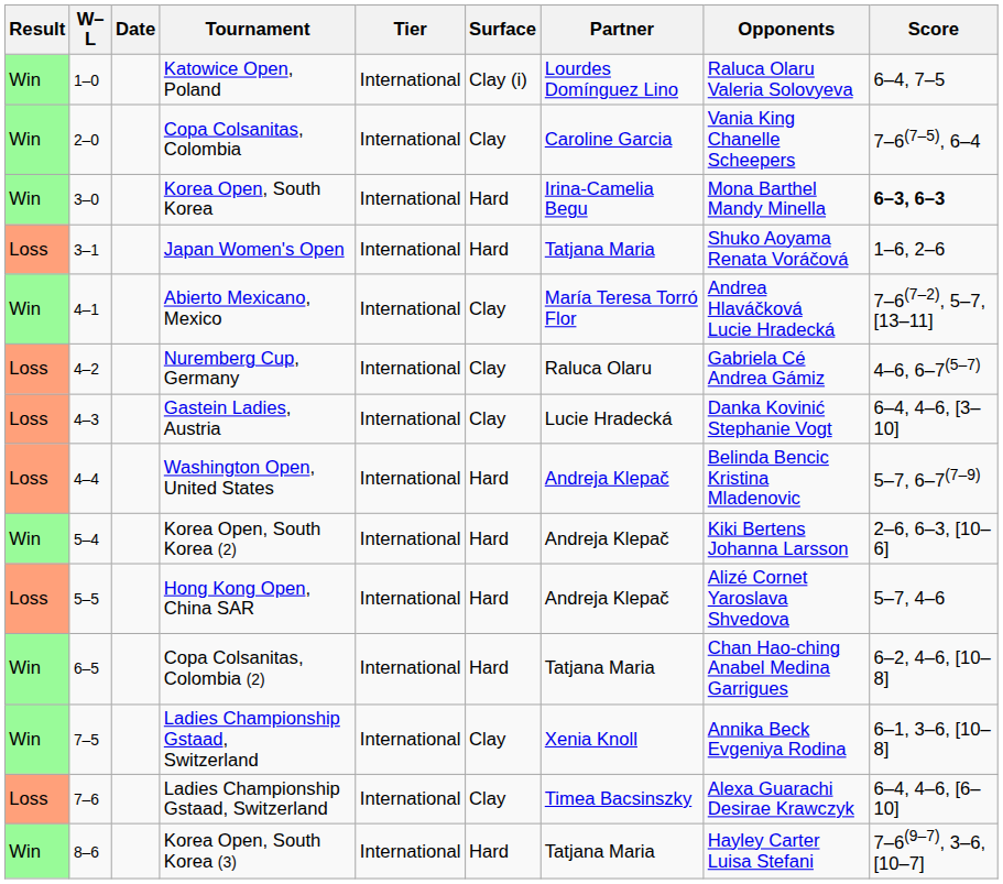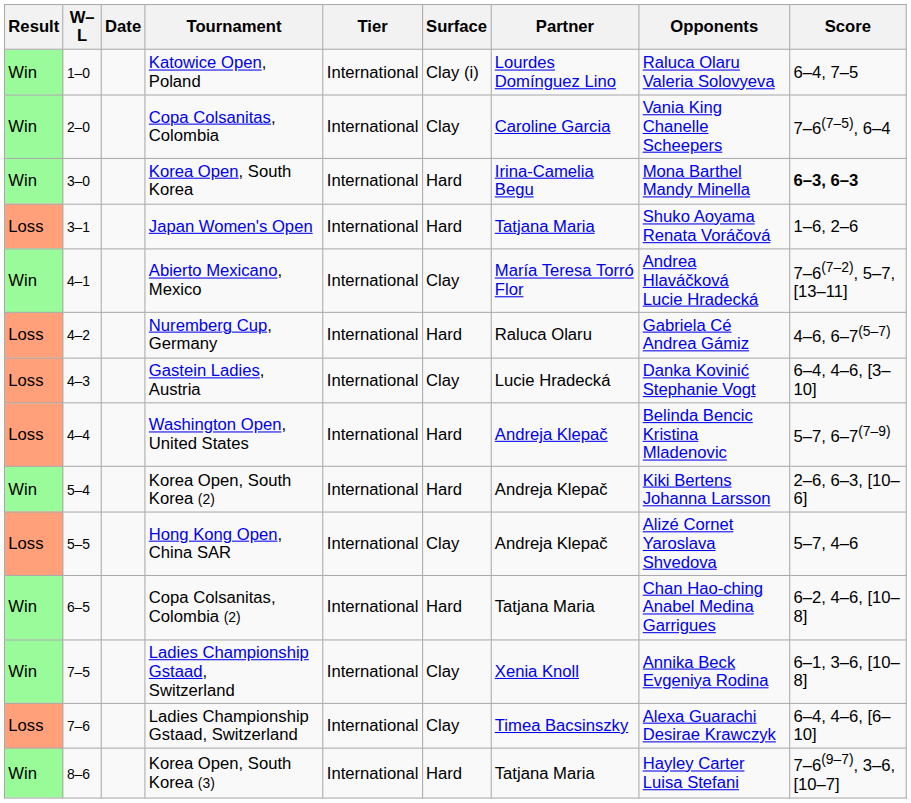 <table class="sortable wikitable">
 <tr>
 <th>Result</th>
 <th class="unsortable">W–L</th>
 <th>Date</th>
 <th>Tournament</th>
 <th>Tier</th>
 <th>Surface</th>
 <th>Partner</th>
 <th>Opponents</th>
 <th class="unsortable">Score</th>
 </tr>
 <tr>
 <td bgcolor=99FB99>Win</td>
 <td><small>1–0</small></td>
 <td><a href='#'></a></td>
 <td><a href='#'>Katowice Open</a>, Poland</td>
 <td>International</td>
 <td>Clay (i)</td>
 <td> <a href='#'>Lourdes Domínguez Lino</a></td>
 <td> <a href='#'>Raluca Olaru</a> <br>  <a href='#'>Valeria Solovyeva</a></td>
 <td>6–4, 7–5</td>
 </tr>
 <tr>
 <td bgcolor=99FB99>Win</td>
 <td><small>2–0</small></td>
 <td><a href='#'></a></td>
 <td><a href='#'>Copa Colsanitas</a>, Colombia</td>
 <td>International</td>
 <td>Clay</td>
 <td> <a href='#'>Caroline Garcia</a></td>
 <td> <a href='#'>Vania King</a> <br>  <a href='#'>Chanelle Scheepers</a></td>
 <td>7–6<sup>(7–5)</sup>, 6–4</td>
 </tr>
 <tr>
 <td bgcolor=99FB99>Win</td>
 <td><small>3–0</small></td>
 <td><a href='#'></a></td>
 <td><a href='#'>Korea Open</a>, South Korea</td>
 <td>International</td>
 <td>Hard</td>
 <td> <a href='#'>Irina-Camelia Begu</a></td>
 <td> <a href='#'>Mona Barthel</a> <br>  <a href='#'>Mandy Minella</a></td>
 <td><strong>6–3, 6–3</strong></td>
 </tr>
 <tr>
 <td bgcolor=FFA07A>Loss</td>
 <td><small>3–1</small></td>
 <td><a href='#'></a></td>
 <td><a href='#'>Japan Women's Open</a></td>
 <td>International</td>
 <td>Hard</td>
 <td> <a href='#'>Tatjana Maria</a></td>
 <td> <a href='#'>Shuko Aoyama</a> <br>  <a href='#'>Renata Voráčová</a></td>
 <td>1–6, 2–6</td>
 </tr>
 <tr>
 <td bgcolor=99FB99>Win</td>
 <td><small>4–1</small></td>
 <td><a href='#'></a></td>
 <td><a href='#'>Abierto Mexicano</a>, Mexico</td>
 <td>International</td>
 <td>Clay</td>
 <td> <a href='#'>María Teresa Torró Flor</a></td>
 <td> <a href='#'>Andrea Hlaváčková</a> <br>  <a href='#'>Lucie Hradecká</a></td>
 <td>7–6<sup>(7–2)</sup>, 5–7, [13–11]</td>
 </tr>
 <tr>
 <td bgcolor=FFA07A>Loss</td>
 <td><small>4–2</small></td>
 <td><a href='#'></a></td>
 <td><a href='#'>Nuremberg Cup</a>, Germany</td>
 <td>International</td>
-<td>Clay</td>
+<td>Hard</td>
 <td> Raluca Olaru</td>
 <td> <a href='#'>Gabriela Cé</a> <br>  <a href='#'>Andrea Gámiz</a></td>
 <td>4–6, 6–7<sup>(5–7)</sup></td>
 </tr>
 <tr>
 <td bgcolor=ffa07a>Loss</td>
 <td><small>4–3</small></td>
 <td><a href='#'></a></td>
 <td><a href='#'>Gastein Ladies</a>, Austria</td>
 <td>International</td>
 <td>Clay</td>
 <td> Lucie Hradecká</td>
 <td> <a href='#'>Danka Kovinić</a> <br>  <a href='#'>Stephanie Vogt</a></td>
 <td>6–4, 4–6, [3–10]</td>
 </tr>
 <tr>
 <td bgcolor=ffa07a>Loss</td>
 <td><small>4–4</small></td>
 <td><a href='#'></a></td>
 <td><a href='#'>Washington Open</a>, <br>United States</td>
 <td>International</td>
 <td>Hard</td>
 <td> <a href='#'>Andreja Klepač</a></td>
 <td> <a href='#'>Belinda Bencic</a> <br>  <a href='#'>Kristina Mladenovic</a></td>
 <td>5–7, 6–7<sup>(7–9)</sup></td>
 </tr>
 <tr>
 <td bgcolor=99FB99>Win</td>
 <td><small>5–4</small></td>
 <td><a href='#'></a></td>
 <td>Korea Open, South Korea <small>(2)</small></td>
 <td>International</td>
 <td>Hard</td>
 <td> Andreja Klepač</td>
 <td> <a href='#'>Kiki Bertens</a> <br>  <a href='#'>Johanna Larsson</a></td>
 <td>2–6, 6–3, [10–6]</td>
 </tr>
 <tr>
 <td bgcolor=ffa07a>Loss</td>
 <td><small>5–5</small></td>
 <td><a href='#'></a></td>
 <td><a href='#'>Hong Kong Open</a>, China SAR</td>
 <td>International</td>
-<td>Hard</td>
+<td>Clay</td>
 <td> Andreja Klepač</td>
 <td> <a href='#'>Alizé Cornet</a> <br>  <a href='#'>Yaroslava Shvedova</a></td>
 <td>5–7, 4–6</td>
 </tr>
 <tr>
 <td bgcolor=99FB99>Win</td>
 <td><small>6–5</small></td>
 <td><a href='#'></a></td>
 <td>Copa Colsanitas, Colombia <small>(2)</small></td>
 <td>International</td>
 <td>Hard</td>
 <td> Tatjana Maria</td>
 <td> <a href='#'>Chan Hao-ching</a> <br>  <a href='#'>Anabel Medina Garrigues</a></td>
 <td>6–2, 4–6, [10–8]</td>
 </tr>
 <tr>
 <td bgcolor=99FB99>Win</td>
 <td><small>7–5</small></td>
 <td><a href='#'></a></td>
 <td><a href='#'>Ladies Championship Gstaad</a>, <br>Switzerland</td>
 <td>International</td>
 <td>Clay</td>
 <td> <a href='#'>Xenia Knoll</a></td>
 <td> <a href='#'>Annika Beck</a> <br>  <a href='#'>Evgeniya Rodina</a></td>
 <td>6–1, 3–6, [10–8]</td>
 </tr>
 <tr>
 <td bgcolor=ffa07a>Loss</td>
 <td><small>7–6</small></td>
 <td><a href='#'></a></td>
 <td>Ladies Championship <br>Gstaad, Switzerland</td>
 <td>International</td>
 <td>Clay</td>
 <td> <a href='#'>Timea Bacsinszky</a></td>
 <td> <a href='#'>Alexa Guarachi</a> <br>  <a href='#'>Desirae Krawczyk</a></td>
 <td>6–4, 4–6, [6–10]</td>
 </tr>
 <tr>
 <td bgcolor=98FB98>Win</td>
 <td><small>8–6</small></td>
 <td><a href='#'></a></td>
 <td>Korea Open, South Korea <small>(3)</small></td>
 <td>International</td>
 <td>Hard</td>
 <td> Tatjana Maria</td>
 <td> <a href='#'>Hayley Carter</a> <br>  <a href='#'>Luisa Stefani</a></td>
 <td>7–6<sup>(9–7)</sup>, 3–6, [10–7]</td>
 </tr>
 </table>
